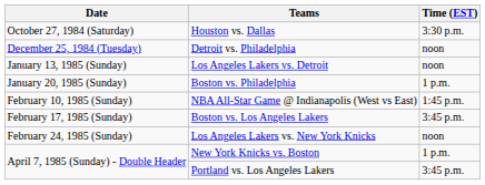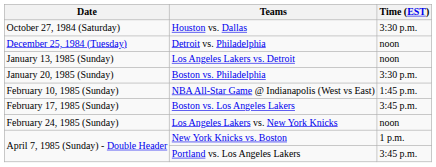 <table class="wikitable">
 <tr>
 <th>Date</th>
 <th>Teams</th>
 <th>Time (<a href='#'>EST</a>)</th>
 </tr>
 <tr>
 <td>October 27, 1984 (Saturday)</td>
 <td><a href='#'>Houston</a> vs. <a href='#'>Dallas</a></td>
 <td>3:30 p.m.</td>
 </tr>
 <tr>
 <td><a href='#'>December 25, 1984 (Tuesday)</a></td>
 <td><a href='#'>Detroit</a> vs. <a href='#'>Philadelphia</a></td>
 <td>noon</td>
 </tr>
 <tr>
 <td>January 13, 1985 (Sunday)</td>
 <td><a href='#'>Los Angeles Lakers vs. Detroit</a></td>
 <td>noon</td>
 </tr>
 <tr>
 <td>January 20, 1985 (Sunday)</td>
 <td><a href='#'>Boston vs. Philadelphia</a></td>
-<td>1 p.m.</td>
+<td>3:30 p.m.</td>
 </tr>
 <tr>
 <td>February 10, 1985 (Sunday)</td>
 <td><a href='#'>NBA All-Star Game</a> @ Indianapolis (West vs East)</td>
 <td>1:45 p.m.</td>
 </tr>
 <tr>
 <td>February 17, 1985 (Sunday)</td>
 <td><a href='#'>Boston vs. Los Angeles Lakers</a></td>
 <td>3:45 p.m.</td>
 </tr>
 <tr>
 <td>February 24, 1985 (Sunday)</td>
 <td><a href='#'>Los Angeles Lakers</a> vs. <a href='#'>New York Knicks</a></td>
 <td>noon</td>
 </tr>
 <tr>
 <td rowspan="2">April 7, 1985 (Sunday) - <a href='#'>Double Header</a></td>
 <td><a href='#'>New York Knicks vs. Boston</a></td>
 <td>1 p.m.</td>
 </tr>
 <tr>
 <td><a href='#'>Portland</a> vs. Los Angeles Lakers</td>
 <td>3:45 p.m.</td>
 </tr>
 </table>
